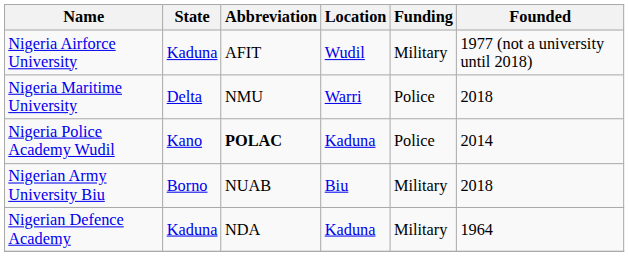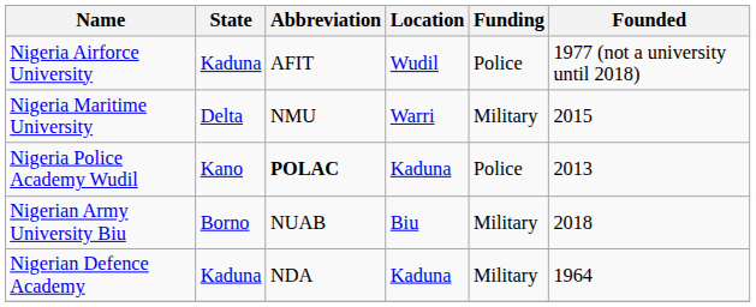 <table class="wikitable sortable" border="1">
 <tr>
 <th>Name</th>
 <th>State</th>
 <th>Abbreviation</th>
 <th>Location</th>
 <th>Funding</th>
 <th>Founded</th>
 </tr>
 <tr -valign="top">
 <td><a href='#'>Nigeria Airforce University</a></td>
 <td><a href='#'>Kaduna</a></td>
 <td>AFIT</td>
 <td><a href='#'>Wudil</a></td>
-<td>Military</td>
+<td>Police</td>
 <td>1977 (not a university until 2018)</td>
 </tr>
 <tr -valign="top">
 <td><a href='#'>Nigeria Maritime University</a></td>
 <td><a href='#'>Delta</a></td>
 <td>NMU</td>
 <td><a href='#'>Warri</a></td>
-<td>Police</td>
-<td>2018</td>
+<td>Military</td>
+<td>2015</td>
 </tr>
 <tr -valign="top">
 <td><a href='#'>Nigeria Police Academy Wudil</a></td>
 <td><a href='#'>Kano</a></td>
 <td><strong>POLAC</strong></td>
 <td><a href='#'>Kaduna</a></td>
 <td>Police</td>
-<td>2014</td>
+<td>2013</td>
 </tr>
 <tr -valign="top">
 <td><a href='#'>Nigerian Army University Biu</a></td>
 <td><a href='#'>Borno</a></td>
 <td>NUAB</td>
 <td><a href='#'>Biu</a></td>
 <td>Military</td>
 <td>2018</td>
 </tr>
 <tr -valign="top">
 <td><a href='#'>Nigerian Defence Academy</a></td>
 <td><a href='#'>Kaduna</a></td>
 <td>NDA</td>
 <td><a href='#'>Kaduna</a></td>
 <td>Military</td>
 <td>1964</td>
 </tr>
 <tr>
 </tr>
 </table>
